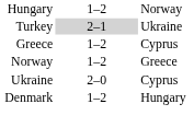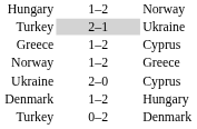 <table style="text-align:center">
 <tr>
 <th width=200></th>
 <th width=100></th>
 <th width=200></th>
 </tr>
 <tr>
 <td align=right>Hungary</td>
 <td>1–2</td>
 <td align=left>Norway</td>
 </tr>
 <tr>
 <td align=right>Turkey</td>
 <td style="background: lightgrey;">2–1</td>
 <td align=left>Ukraine</td>
 </tr>
 <tr>
 <td align=right>Greece</td>
 <td>1–2</td>
 <td align=left>Cyprus</td>
 </tr>
 <tr>
 <td align=right>Norway</td>
 <td>1–2</td>
 <td align=left>Greece</td>
 </tr>
 <tr>
 <td align=right>Ukraine</td>
 <td>2–0</td>
 <td align=left>Cyprus</td>
 </tr>
 <tr>
 <td align=right>Denmark</td>
 <td>1–2</td>
 <td align=left>Hungary</td>
 </tr>
+<tr>
+<td align=right>Turkey</td>
+<td>0–2</td>
+<td align=left>Denmark</td>
+</tr>
 </table>
